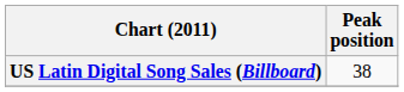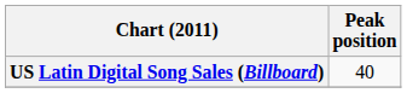 <table class="wikitable sortable plainrowheaders" style="text-align:center;">
 <tr>
 <th scope="col">Chart (2011)</th>
 <th scope="col">Peak<br>position</th>
 </tr>
 <tr>
 <th scope="row">US <a href='#'>Latin Digital Song Sales</a> (<em><a href='#'>Billboard</a></em>)</th>
-<td>38</td>
+<td>40</td>
 </tr>
 <tr>
 </tr>
 <tr>
 </tr>
 </table>
